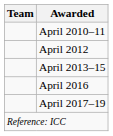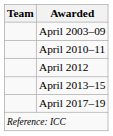 <table class="wikitable sortable">
 <tr>
 <th>Team</th>
 <th>Awarded</th>
+</tr>
+<tr>
+<td></td>
+<td>April 2003–09</td>
 </tr>
 <tr>
 <td></td>
 <td>April 2010–11</td>
 </tr>
 <tr>
 <td></td>
 <td>April 2012</td>
 </tr>
 <tr>
 <td></td>
 <td>April 2013–15</td>
 </tr>
 <tr>
 <td></td>
-<td>April 2016</td>
-</tr>
-<tr>
-<td></td>
 <td>April 2017–19</td>
 </tr>
 <tr>
 <td colspan="2"><small><em>Reference: ICC</em></small></td>
 </tr>
 </table>
